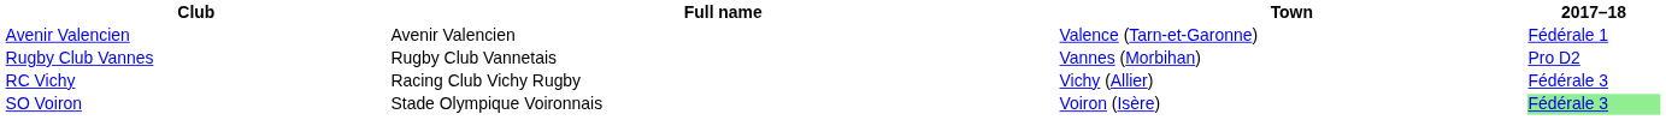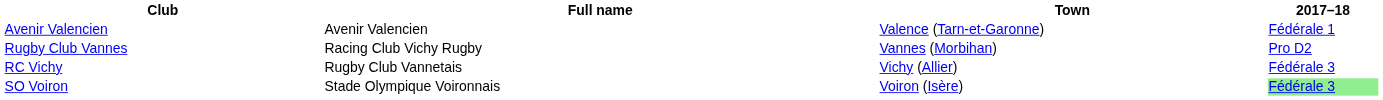 <table style="width:100%;">
 <tr>
 <th style="width:23%;">Club</th>
 <th style="width:40%;">Full name</th>
 <th style="width:28%;">Town</th>
 <th style="width:8%;">2017–18</th>
 </tr>
 <tr>
 <td><a href='#'>Avenir Valencien</a></td>
 <td>Avenir Valencien</td>
 <td><a href='#'>Valence</a> (<a href='#'>Tarn-et-Garonne</a>)</td>
 <td><a href='#'>Fédérale 1</a></td>
 </tr>
 <tr>
 <td><a href='#'>Rugby Club Vannes</a></td>
-<td>Rugby Club Vannetais</td>
+<td>Racing Club Vichy Rugby</td>
 <td><a href='#'>Vannes</a> (<a href='#'>Morbihan</a>)</td>
 <td><a href='#'>Pro D2</a></td>
 </tr>
 <tr>
 <td><a href='#'>RC Vichy</a></td>
-<td>Racing Club Vichy Rugby</td>
+<td>Rugby Club Vannetais</td>
 <td><a href='#'>Vichy</a> (<a href='#'>Allier</a>)</td>
 <td><a href='#'>Fédérale 3</a></td>
 </tr>
 <tr>
 <td><a href='#'>SO Voiron</a></td>
 <td>Stade Olympique Voironnais</td>
 <td><a href='#'>Voiron</a> (<a href='#'>Isère</a>)</td>
 <td style="background: lightgreen;"><a href='#'>Fédérale 3</a></td>
 </tr>
 </table>
